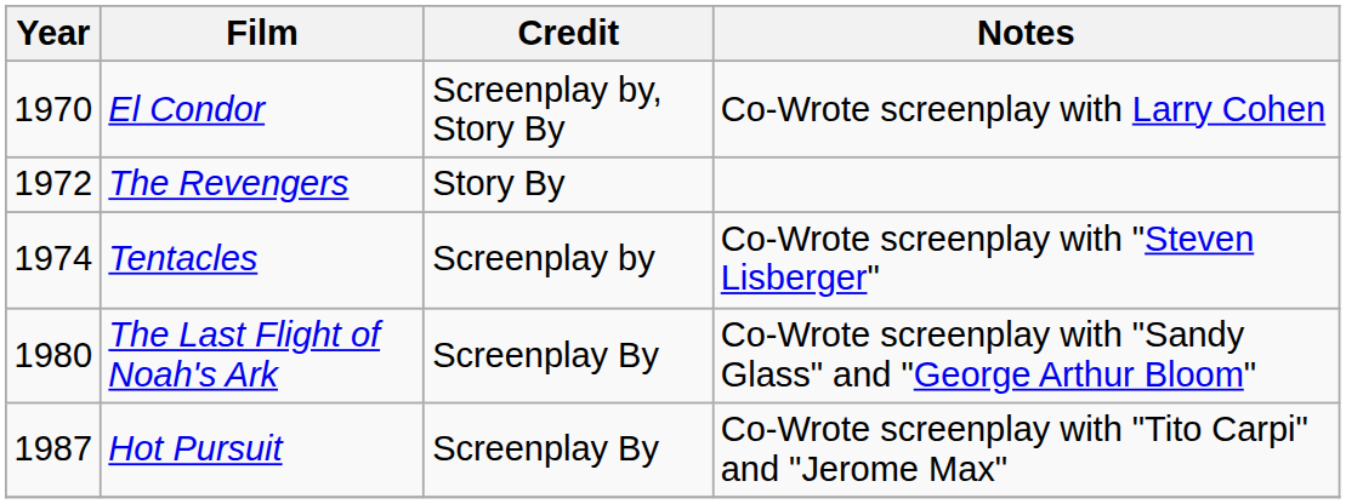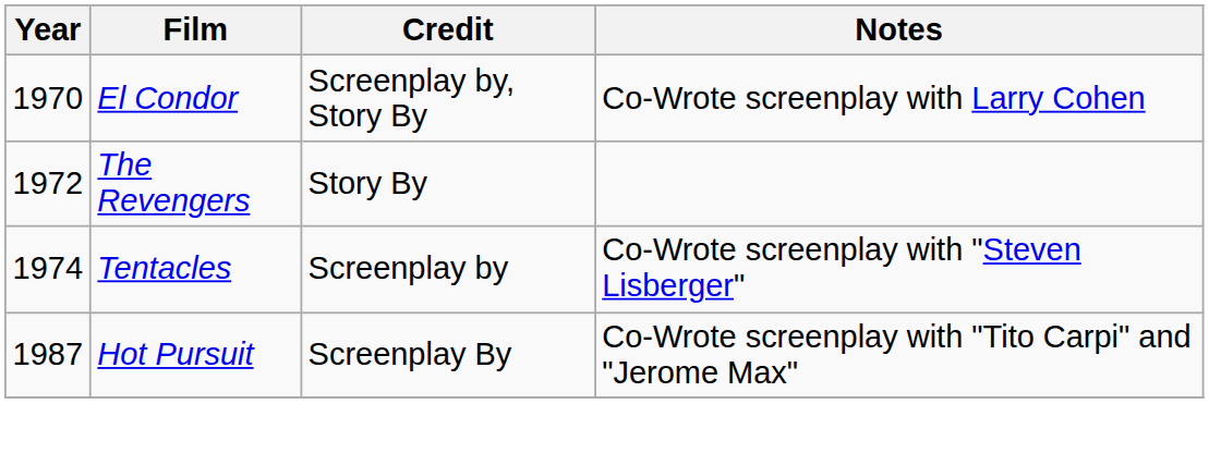 <table class="wikitable">
 <tr>
 <th>Year</th>
 <th>Film</th>
 <th>Credit</th>
 <th>Notes</th>
 </tr>
 <tr>
 <td>1970</td>
 <td><em><a href='#'>El Condor</a></em></td>
 <td>Screenplay by, Story By</td>
 <td>Co-Wrote screenplay with <a href='#'>Larry Cohen</a></td>
 </tr>
 <tr>
 <td>1972</td>
 <td><em><a href='#'>The Revengers</a></em></td>
 <td>Story By</td>
 <td></td>
 </tr>
 <tr>
 <td>1974</td>
 <td><em><a href='#'>Tentacles</a></em></td>
 <td>Screenplay by</td>
 <td>Co-Wrote screenplay with "<a href='#'>Steven Lisberger</a>"</td>
 </tr>
 <tr>
-<td>1980</td>
-<td><em><a href='#'>The Last Flight of Noah's Ark</a></em></td>
-<td>Screenplay By</td>
-<td>Co-Wrote screenplay with "Sandy Glass" and "<a href='#'>George Arthur Bloom</a>"</td>
-</tr>
-<tr>
 <td>1987</td>
 <td><em><a href='#'>Hot Pursuit</a></em></td>
 <td>Screenplay By</td>
 <td>Co-Wrote screenplay with "Tito Carpi" and "Jerome Max"</td>
 </tr>
 <tr>
 </tr>
 </table>
